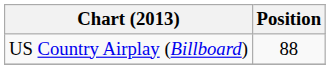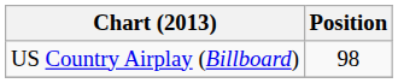 <table class="wikitable sortable">
 <tr>
 <th scope="col">Chart (2013)</th>
 <th scope="col">Position</th>
 </tr>
 <tr>
 <td>US <a href='#'>Country Airplay</a> (<em><a href='#'>Billboard</a></em>)</td>
-<td align="center">88</td>
+<td align="center">98</td>
 </tr>
 <tr>
 </tr>
 </table>
